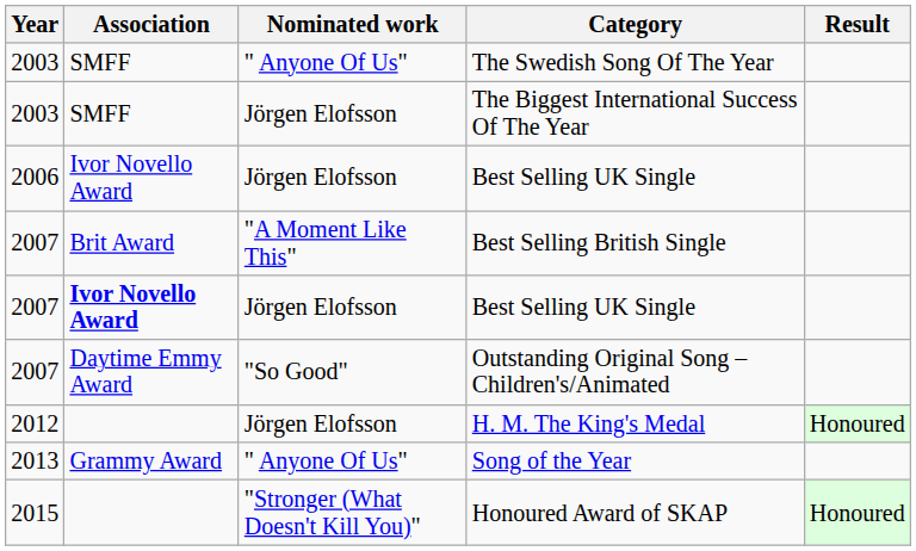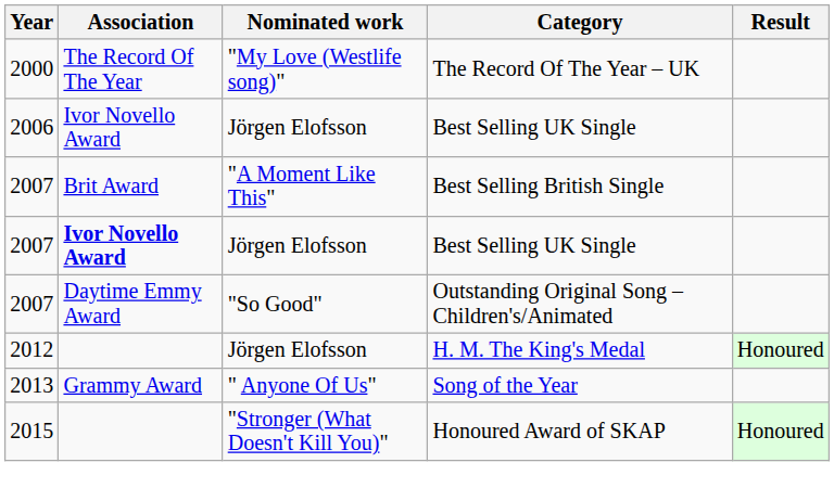 <table class="wikitable sortable">
 <tr>
 <th>Year</th>
 <th>Association</th>
 <th>Nominated work</th>
 <th>Category</th>
 <th>Result</th>
 </tr>
 <tr>
-<td>2003</td>
-<td>SMFF</td>
-<td>" <a href='#'>Anyone Of Us</a>"</td>
-<td>The Swedish Song Of The Year</td>
-<td></td>
-</tr>
-<tr>
-<td>2003</td>
-<td>SMFF</td>
-<td>Jörgen Elofsson</td>
-<td>The Biggest International Success Of The Year</td>
+<td>2000</td>
+<td><a href='#'>The Record Of The Year</a></td>
+<td>"<a href='#'>My Love (Westlife song)</a>"</td>
+<td>The Record Of The Year – UK</td>
 <td></td>
 </tr>
 <tr>
 <td>2006</td>
 <td><a href='#'>Ivor Novello Award</a></td>
 <td>Jörgen Elofsson</td>
 <td>Best Selling UK Single</td>
 <td></td>
 </tr>
 <tr>
 <td>2007</td>
 <td><a href='#'>Brit Award</a></td>
 <td>"<a href='#'>A Moment Like This</a>"</td>
 <td>Best Selling British Single</td>
 <td></td>
 </tr>
 <tr>
 <td>2007</td>
 <td><strong><a href='#'>Ivor Novello Award</a></strong></td>
 <td>Jörgen Elofsson</td>
 <td>Best Selling UK Single</td>
 <td></td>
 </tr>
 <tr>
 <td>2007</td>
 <td><a href='#'>Daytime Emmy Award</a></td>
 <td>"So Good"</td>
 <td>Outstanding Original Song – Children's/Animated</td>
 <td></td>
 </tr>
 <tr>
 <td>2012</td>
 <td></td>
 <td>Jörgen Elofsson</td>
 <td><a href='#'>H. M. The King's Medal</a></td>
 <td style="background:#dfd;">Honoured</td>
 </tr>
 <tr>
 <td>2013</td>
 <td><a href='#'>Grammy Award</a></td>
 <td>" <a href='#'>Anyone Of Us</a>"</td>
 <td><a href='#'>Song of the Year</a></td>
 <td></td>
 </tr>
 <tr>
 <td>2015</td>
 <td></td>
 <td>"<a href='#'>Stronger (What Doesn't Kill You)</a>"</td>
 <td>Honoured Award of SKAP</td>
 <td style="background:#dfd;">Honoured</td>
 </tr>
 </table>
